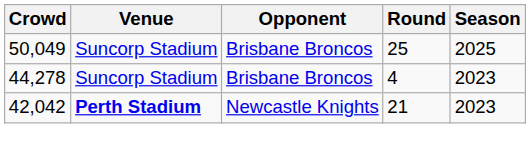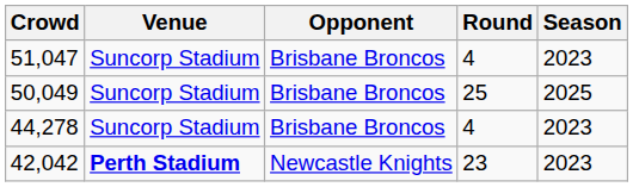 <table class="wikitable">
 <tr>
 <th>Crowd</th>
 <th>Venue</th>
 <th>Opponent</th>
 <th>Round</th>
 <th>Season</th>
+</tr>
+<tr>
+<td>51,047</td>
+<td><a href='#'>Suncorp Stadium</a></td>
+<td><a href='#'>Brisbane Broncos</a></td>
+<td>4</td>
+<td>2023</td>
 </tr>
 <tr>
 <td>50,049</td>
 <td><a href='#'>Suncorp Stadium</a></td>
 <td><a href='#'>Brisbane Broncos</a></td>
 <td>25</td>
 <td>2025</td>
 </tr>
 <tr>
 <td>44,278</td>
 <td><a href='#'>Suncorp Stadium</a></td>
 <td><a href='#'>Brisbane Broncos</a></td>
 <td>4</td>
 <td>2023</td>
 </tr>
 <tr>
 <td>42,042</td>
 <td><strong><a href='#'>Perth Stadium</a></strong></td>
 <td><a href='#'>Newcastle Knights</a></td>
-<td>21</td>
+<td>23</td>
 <td>2023</td>
 </tr>
 </table>
